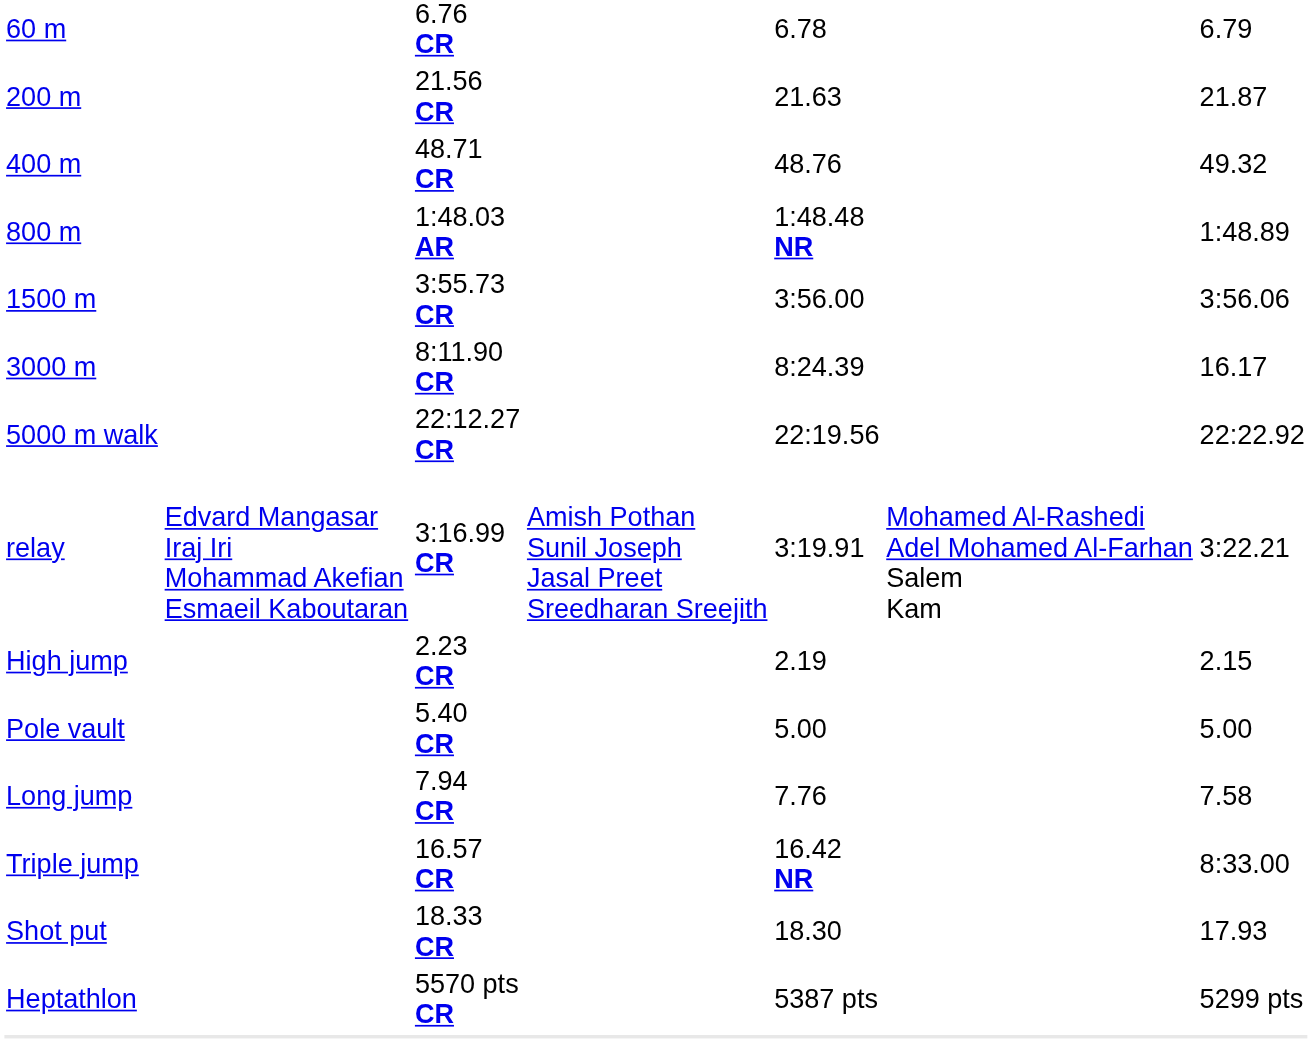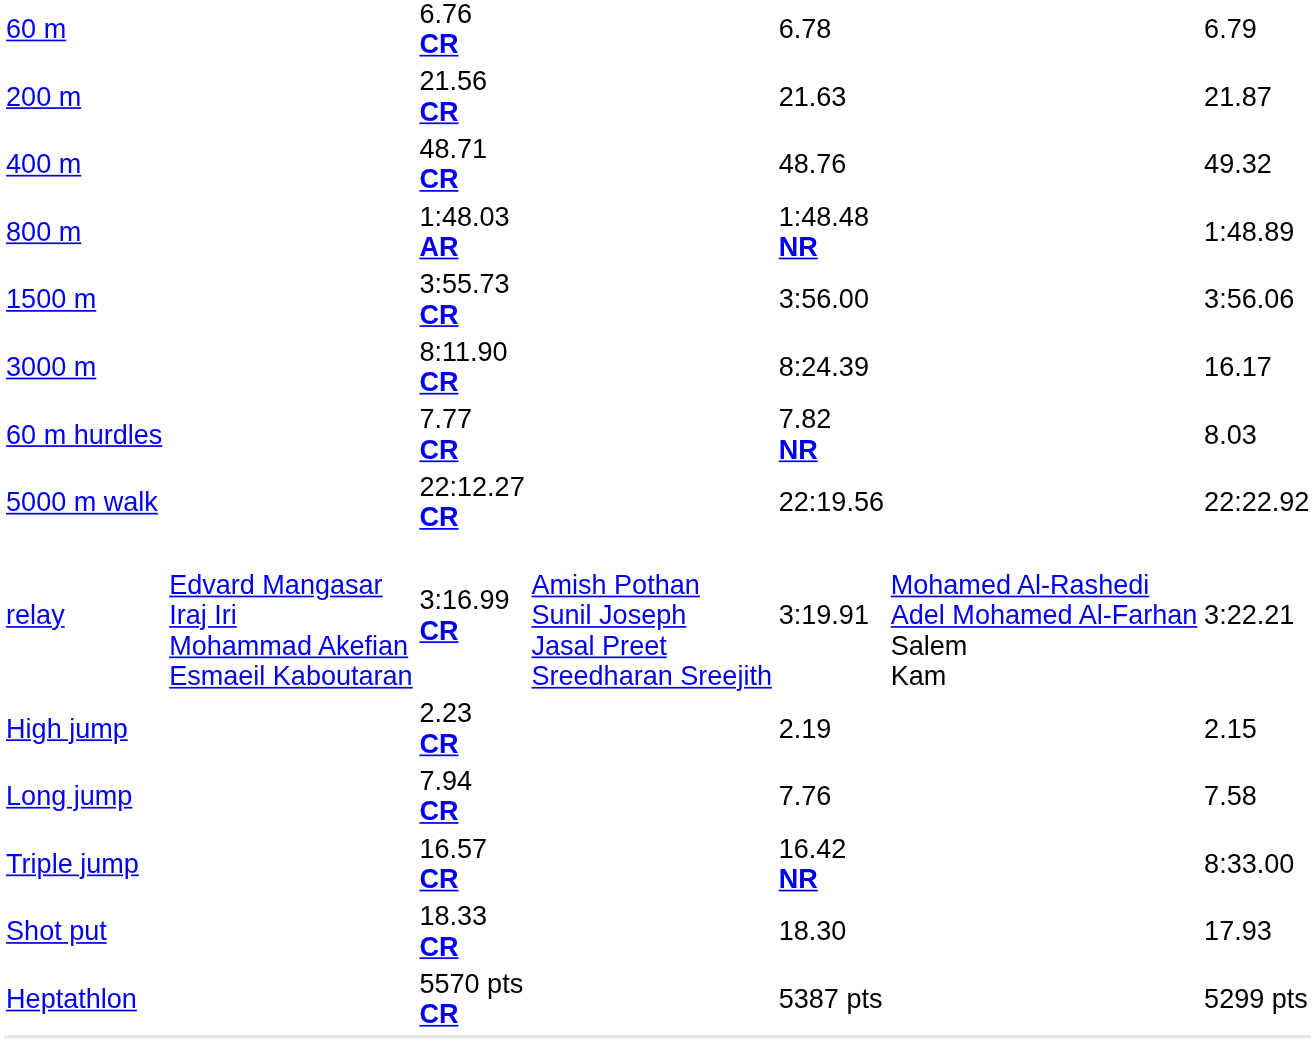 <table>
 <tr>
 <td><a href='#'>60 m</a></td>
 <td></td>
 <td>6.76<br><strong><a href='#'>CR</a></strong></td>
 <td></td>
 <td>6.78</td>
 <td></td>
 <td>6.79</td>
 </tr>
 <tr>
 <td><a href='#'>200 m</a></td>
 <td></td>
 <td>21.56<br><strong><a href='#'>CR</a></strong></td>
 <td></td>
 <td>21.63</td>
 <td></td>
 <td>21.87</td>
 </tr>
 <tr>
 <td><a href='#'>400 m</a></td>
 <td></td>
 <td>48.71<br><strong><a href='#'>CR</a></strong></td>
 <td></td>
 <td>48.76</td>
 <td></td>
 <td>49.32</td>
 </tr>
 <tr>
 <td><a href='#'>800 m</a></td>
 <td></td>
 <td>1:48.03<br><strong><a href='#'>AR</a></strong></td>
 <td></td>
 <td>1:48.48<br><strong><a href='#'>NR</a></strong></td>
 <td></td>
 <td>1:48.89</td>
 </tr>
 <tr>
 <td><a href='#'>1500 m</a></td>
 <td></td>
 <td>3:55.73<br><strong><a href='#'>CR</a></strong></td>
 <td></td>
 <td>3:56.00</td>
 <td></td>
 <td>3:56.06</td>
 </tr>
 <tr>
 <td><a href='#'>3000 m</a></td>
 <td></td>
 <td>8:11.90<br><strong><a href='#'>CR</a></strong></td>
 <td></td>
 <td>8:24.39</td>
 <td></td>
 <td>16.17</td>
 </tr>
 <tr>
+<td><a href='#'>60 m hurdles</a></td>
+<td></td>
+<td>7.77<br><strong><a href='#'>CR</a></strong></td>
+<td></td>
+<td>7.82<br><strong><a href='#'>NR</a></strong></td>
+<td></td>
+<td>8.03</td>
+</tr>
+<tr>
 <td><a href='#'>5000 m walk</a></td>
 <td></td>
 <td>22:12.27<br><strong><a href='#'>CR</a></strong></td>
 <td></td>
 <td>22:19.56</td>
 <td></td>
 <td>22:22.92</td>
 </tr>
 <tr>
 <td><a href='#'> relay</a></td>
 <td><br><a href='#'>Edvard Mangasar</a><br><a href='#'>Iraj Iri</a><br><a href='#'>Mohammad Akefian</a><br><a href='#'>Esmaeil Kaboutaran</a></td>
 <td>3:16.99<br><strong><a href='#'>CR</a></strong></td>
 <td><br><a href='#'>Amish Pothan</a><br><a href='#'>Sunil Joseph</a><br><a href='#'>Jasal Preet</a><br><a href='#'>Sreedharan Sreejith</a></td>
 <td>3:19.91</td>
 <td><br><a href='#'>Mohamed Al-Rashedi</a><br><a href='#'>Adel Mohamed Al-Farhan</a><br>Salem<br>Kam</td>
 <td>3:22.21</td>
 </tr>
 <tr>
 <td><a href='#'>High jump</a></td>
 <td></td>
 <td>2.23<br><strong><a href='#'>CR</a></strong></td>
 <td></td>
 <td>2.19</td>
 <td></td>
 <td>2.15</td>
-</tr>
-<tr>
-<td><a href='#'>Pole vault</a></td>
-<td></td>
-<td>5.40<br><strong><a href='#'>CR</a></strong></td>
-<td></td>
-<td>5.00</td>
-<td></td>
-<td>5.00</td>
 </tr>
 <tr>
 <td><a href='#'>Long jump</a></td>
 <td></td>
 <td>7.94<br><strong><a href='#'>CR</a></strong></td>
 <td></td>
 <td>7.76</td>
 <td></td>
 <td>7.58</td>
 </tr>
 <tr>
 <td><a href='#'>Triple jump</a></td>
 <td></td>
 <td>16.57<br><strong><a href='#'>CR</a></strong></td>
 <td></td>
 <td>16.42<br><strong><a href='#'>NR</a></strong></td>
 <td></td>
 <td>8:33.00</td>
 </tr>
 <tr>
 <td><a href='#'>Shot put</a></td>
 <td></td>
 <td>18.33<br><strong><a href='#'>CR</a></strong></td>
 <td></td>
 <td>18.30</td>
 <td></td>
 <td>17.93</td>
 </tr>
 <tr>
 <td><a href='#'>Heptathlon</a></td>
 <td></td>
 <td>5570 pts<br><strong><a href='#'>CR</a></strong></td>
 <td></td>
 <td>5387 pts</td>
 <td></td>
 <td>5299 pts</td>
 </tr>
 <tr bgcolor= e8e8e8>
 <td colspan=7></td>
 </tr>
 </table>
